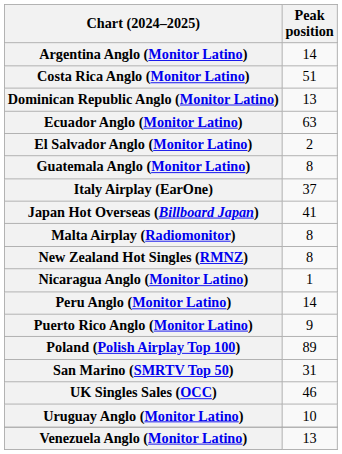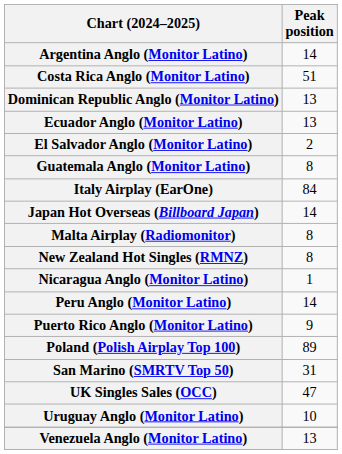 <table class="wikitable plainrowheaders sortable" style="text-align:center">
 <tr>
 <th scope="col">Chart (2024–2025)</th>
 <th scope="col">Peak<br>position</th>
 </tr>
 <tr>
 <th scope="row">Argentina Anglo (<a href='#'>Monitor Latino</a>)</th>
 <td>14</td>
 </tr>
 <tr>
 <th scope="row">Costa Rica Anglo (<a href='#'>Monitor Latino</a>)</th>
 <td>51</td>
 </tr>
 <tr>
 <th scope="row">Dominican Republic Anglo (<a href='#'>Monitor Latino</a>)</th>
 <td>13</td>
 </tr>
 <tr>
 <th scope="row">Ecuador Anglo (<a href='#'>Monitor Latino</a>)</th>
-<td>63</td>
+<td>13</td>
 </tr>
 <tr>
 <th scope="row">El Salvador Anglo (<a href='#'>Monitor Latino</a>)</th>
 <td>2</td>
 </tr>
 <tr>
 <th scope="row">Guatemala Anglo (<a href='#'>Monitor Latino</a>)</th>
 <td>8</td>
 </tr>
 <tr>
 <th scope="row">Italy Airplay (EarOne)</th>
-<td>37</td>
+<td>84</td>
 </tr>
 <tr>
 <th scope="row">Japan Hot Overseas (<em><a href='#'>Billboard Japan</a></em>)</th>
-<td>41</td>
+<td>14</td>
 </tr>
 <tr>
 <th scope="row">Malta Airplay (<a href='#'>Radiomonitor</a>)</th>
 <td>8</td>
 </tr>
 <tr>
 <th scope="row">New Zealand Hot Singles (<a href='#'>RMNZ</a>)</th>
 <td>8</td>
 </tr>
 <tr>
 <th scope="row">Nicaragua Anglo (<a href='#'>Monitor Latino</a>)</th>
 <td>1</td>
 </tr>
 <tr>
 <th scope="row">Peru Anglo (<a href='#'>Monitor Latino</a>)</th>
 <td>14</td>
 </tr>
 <tr>
 <th scope="row">Puerto Rico Anglo (<a href='#'>Monitor Latino</a>)</th>
 <td>9</td>
 </tr>
 <tr>
 <th scope="row">Poland (<a href='#'>Polish Airplay Top 100</a>)</th>
 <td>89</td>
 </tr>
 <tr>
 <th scope="row">San Marino (<a href='#'>SMRTV Top 50</a>)</th>
 <td>31</td>
 </tr>
 <tr>
 <th scope="row">UK Singles Sales (<a href='#'>OCC</a>)</th>
-<td>46</td>
+<td>47</td>
 </tr>
 <tr>
 <th scope="row">Uruguay Anglo (<a href='#'>Monitor Latino</a>)</th>
 <td>10</td>
 </tr>
 <tr>
 </tr>
 <tr>
 </tr>
 <tr>
 </tr>
 <tr>
 <th scope="row">Venezuela Anglo (<a href='#'>Monitor Latino</a>)</th>
 <td>13</td>
 </tr>
 </table>
